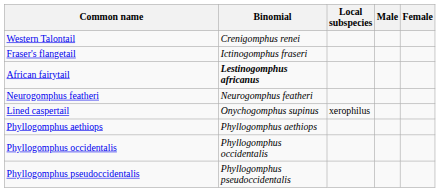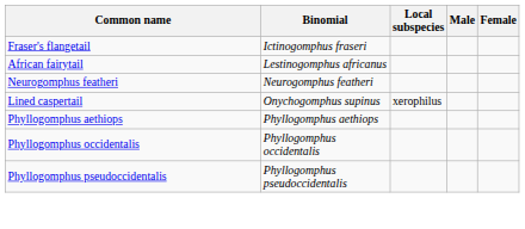 <table width=80% class="wikitable">
 <tr>
 <th width=70%>Common name</th>
 <th width=160%>Binomial</th>
 <th width=20%>Local subspecies</th>
 <th width=20%>Male</th>
 <th width=20%>Female</th>
-</tr>
-<tr>
-<td><a href='#'>Western Talontail</a></td>
-<td><em>Crenigomphus renei</em></td>
-<td></td>
-<td></td>
-<td></td>
 </tr>
 <tr>
 <td><a href='#'>Fraser's flangetail</a></td>
 <td><em>Ictinogomphus fraseri</em></td>
 <td></td>
 <td></td>
 <td></td>
 </tr>
 <tr>
 <td><a href='#'>African fairytail</a></td>
-<td><strong><em>Lestinogomphus africanus</em></strong></td>
+<td><em>Lestinogomphus africanus</em></td>
 <td></td>
 <td></td>
 <td></td>
 </tr>
 <tr>
 <td><a href='#'>Neurogomphus featheri</a></td>
 <td><em>Neurogomphus featheri</em></td>
 <td></td>
 <td></td>
 <td></td>
 </tr>
 <tr>
 <td><a href='#'>Lined caspertail</a></td>
 <td><em>Onychogomphus supinus</em></td>
 <td>xerophilus</td>
 <td></td>
 <td></td>
 </tr>
 <tr>
 <td><a href='#'>Phyllogomphus aethiops</a></td>
 <td><em>Phyllogomphus aethiops</em></td>
 <td></td>
 <td></td>
 <td></td>
 </tr>
 <tr>
 <td><a href='#'>Phyllogomphus occidentalis</a></td>
 <td><em>Phyllogomphus occidentalis</em></td>
 <td></td>
 <td></td>
 <td></td>
 </tr>
 <tr>
 <td><a href='#'>Phyllogomphus pseudoccidentalis</a></td>
 <td><em>Phyllogomphus pseudoccidentalis</em></td>
 <td></td>
 <td></td>
 <td></td>
 </tr>
 </table>
